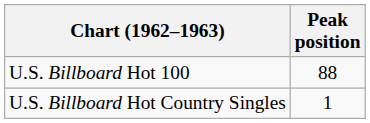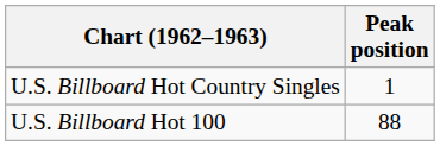 <table class="wikitable">
 <tr>
 <th align="left">Chart (1962–1963)</th>
 <th align="center">Peak<br>position</th>
 </tr>
 <tr>
+<td align="left">U.S. <em>Billboard</em> Hot Country Singles</td>
+<td align="center">1</td>
+</tr>
+<tr>
 <td align="left">U.S. <em>Billboard</em> Hot 100</td>
 <td align="center">88</td>
 </tr>
-<tr>
-<td align="left">U.S. <em>Billboard</em> Hot Country Singles</td>
-<td align="center">1</td>
-</tr>
 </table>
